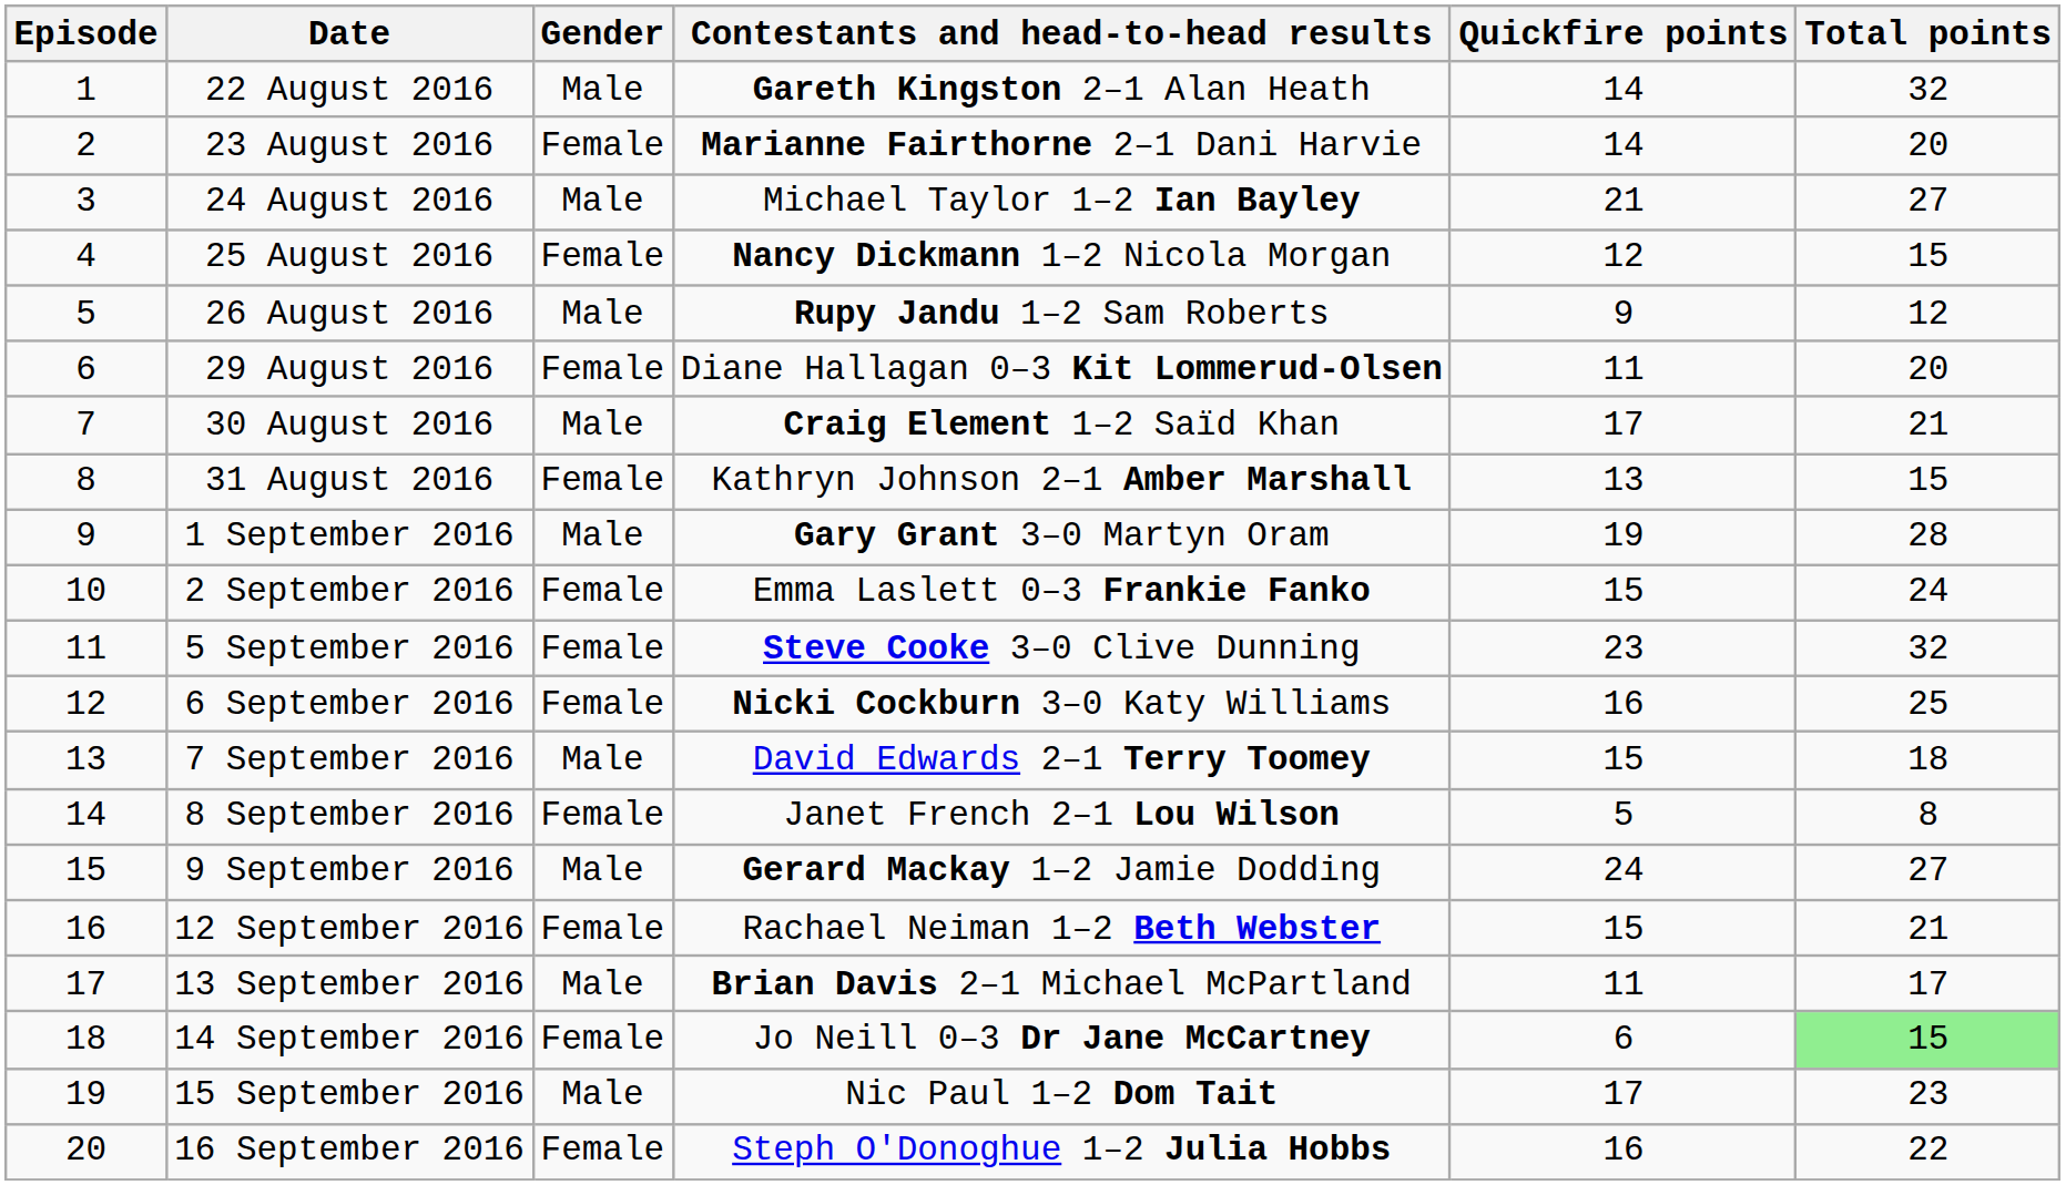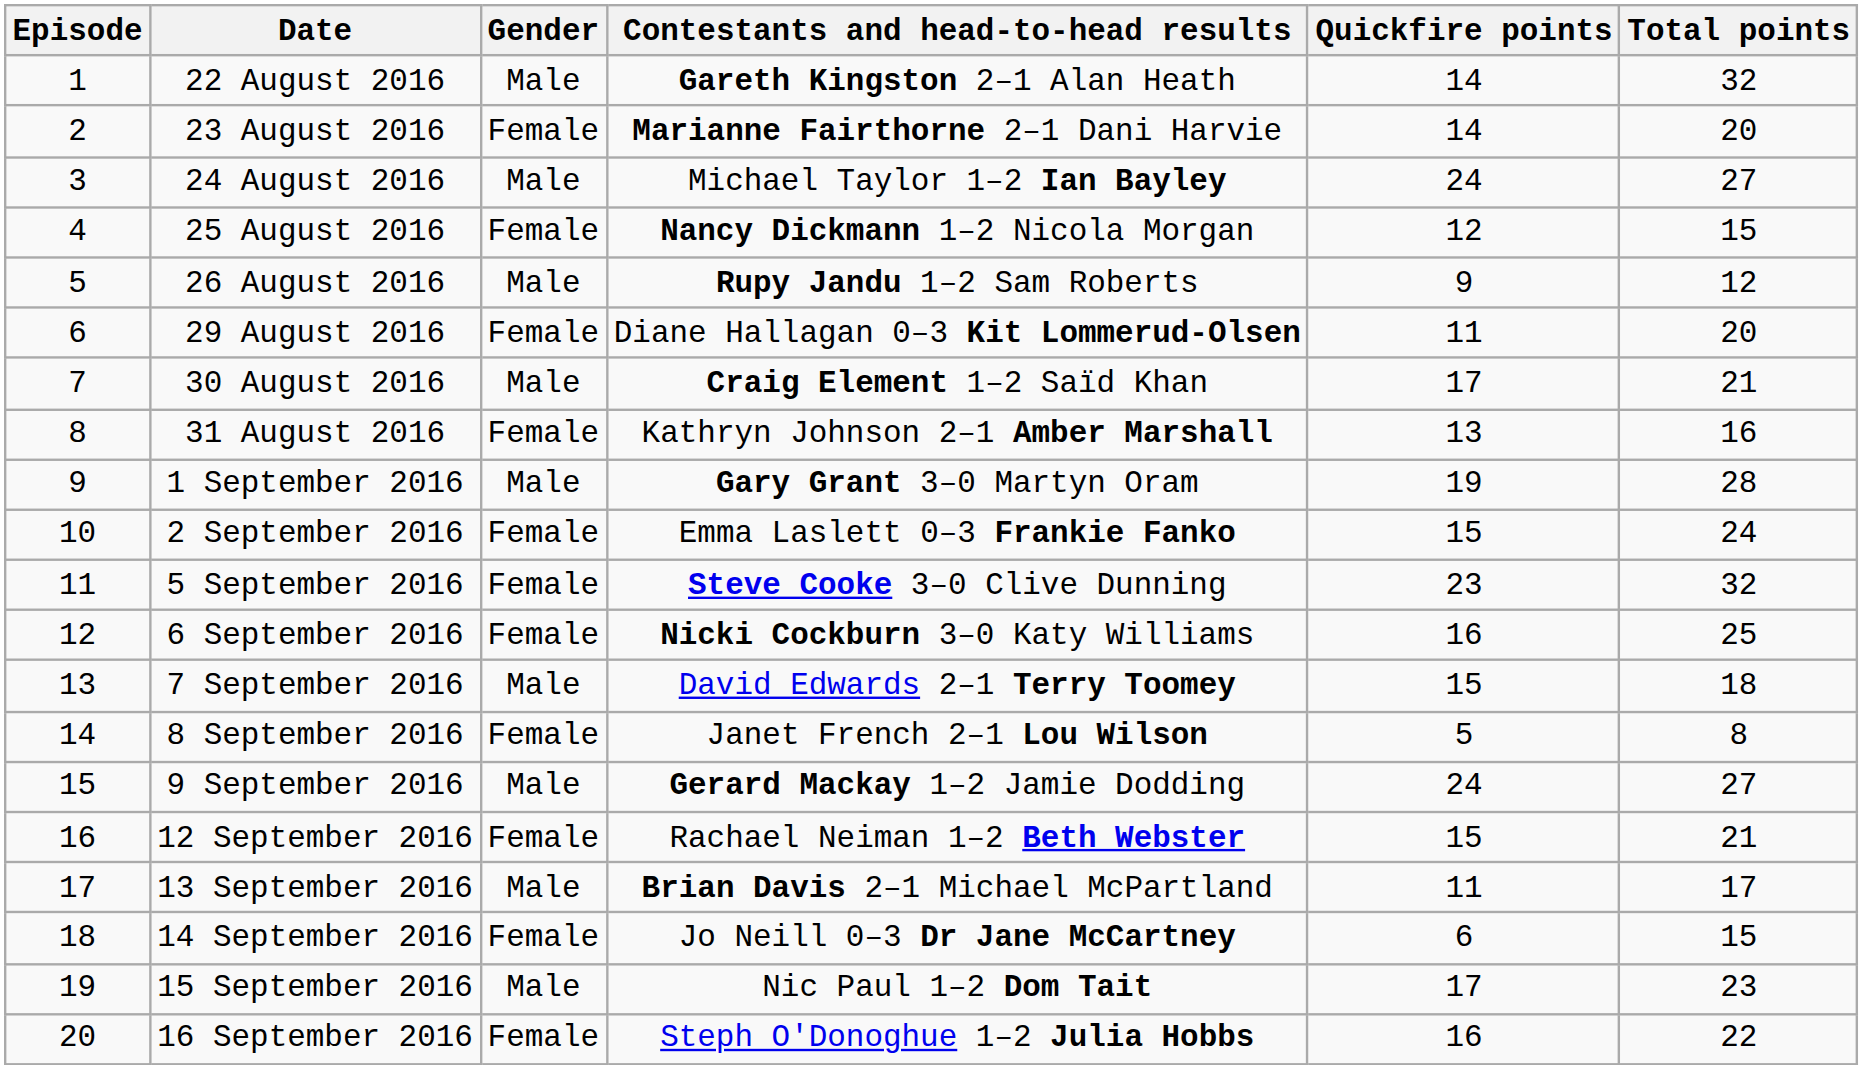 <table class="wikitable" style="text-align:center">
 <tr>
 <th>Episode</th>
 <th>Date</th>
 <th>Gender</th>
 <th>Contestants and head-to-head results</th>
 <th>Quickfire points</th>
 <th>Total points</th>
 </tr>
 <tr>
 <td>1</td>
 <td>22 August 2016</td>
 <td>Male</td>
 <td><strong>Gareth Kingston</strong> 2–1 Alan Heath</td>
 <td>14</td>
 <td>32</td>
 </tr>
 <tr>
 <td>2</td>
 <td>23 August 2016</td>
 <td>Female</td>
 <td><strong>Marianne Fairthorne</strong> 2–1 Dani Harvie</td>
 <td>14</td>
 <td>20</td>
 </tr>
 <tr>
 <td>3</td>
 <td>24 August 2016</td>
 <td>Male</td>
 <td>Michael Taylor 1–2 <strong>Ian Bayley</strong></td>
-<td>21</td>
+<td>24</td>
 <td>27</td>
 </tr>
 <tr>
 <td>4</td>
 <td>25 August 2016</td>
 <td>Female</td>
 <td><strong>Nancy Dickmann</strong> 1–2 Nicola Morgan</td>
 <td>12</td>
 <td>15</td>
 </tr>
 <tr>
 <td>5</td>
 <td>26 August 2016</td>
 <td>Male</td>
 <td><strong>Rupy Jandu</strong> 1–2 Sam Roberts</td>
 <td>9</td>
 <td>12</td>
 </tr>
 <tr>
 <td>6</td>
 <td>29 August 2016</td>
 <td>Female</td>
 <td>Diane Hallagan 0–3 <strong>Kit Lommerud-Olsen</strong></td>
 <td>11</td>
 <td>20</td>
 </tr>
 <tr>
 <td>7</td>
 <td>30 August 2016</td>
 <td>Male</td>
 <td><strong>Craig Element</strong> 1–2 Saïd Khan</td>
 <td>17</td>
 <td>21</td>
 </tr>
 <tr>
 <td>8</td>
 <td>31 August 2016</td>
 <td>Female</td>
 <td>Kathryn Johnson 2–1 <strong>Amber Marshall</strong></td>
 <td>13</td>
-<td>15</td>
+<td>16</td>
 </tr>
 <tr>
 <td>9</td>
 <td>1 September 2016</td>
 <td>Male</td>
 <td><strong>Gary Grant</strong> 3–0 Martyn Oram</td>
 <td>19</td>
 <td>28</td>
 </tr>
 <tr>
 <td>10</td>
 <td>2 September 2016</td>
 <td>Female</td>
 <td>Emma Laslett 0–3 <strong>Frankie Fanko</strong></td>
 <td>15</td>
 <td>24</td>
 </tr>
 <tr>
 <td>11</td>
 <td>5 September 2016</td>
 <td>Female</td>
 <td><strong><a href='#'>Steve Cooke</a></strong> 3–0 Clive Dunning</td>
 <td>23</td>
 <td>32</td>
 </tr>
 <tr>
 <td>12</td>
 <td>6 September 2016</td>
 <td>Female</td>
 <td><strong>Nicki Cockburn</strong> 3–0 Katy Williams</td>
 <td>16</td>
 <td>25</td>
 </tr>
 <tr>
 <td>13</td>
 <td>7 September 2016</td>
 <td>Male</td>
 <td><a href='#'>David Edwards</a> 2–1 <strong>Terry Toomey</strong></td>
 <td>15</td>
 <td>18</td>
 </tr>
 <tr>
 <td>14</td>
 <td>8 September 2016</td>
 <td>Female</td>
 <td>Janet French 2–1 <strong>Lou Wilson</strong></td>
 <td>5</td>
 <td>8</td>
 </tr>
 <tr>
 <td>15</td>
 <td>9 September 2016</td>
 <td>Male</td>
 <td><strong>Gerard Mackay</strong> 1–2 Jamie Dodding</td>
 <td>24</td>
 <td>27</td>
 </tr>
 <tr>
 <td>16</td>
 <td>12 September 2016</td>
 <td>Female</td>
 <td>Rachael Neiman 1–2 <strong><a href='#'>Beth Webster</a></strong></td>
 <td>15</td>
 <td>21</td>
 </tr>
 <tr>
 <td>17</td>
 <td>13 September 2016</td>
 <td>Male</td>
 <td><strong>Brian Davis</strong> 2–1 Michael McPartland</td>
 <td>11</td>
 <td>17</td>
 </tr>
 <tr>
 <td>18</td>
 <td>14 September 2016</td>
 <td>Female</td>
 <td>Jo Neill 0–3 <strong>Dr Jane McCartney</strong></td>
 <td>6</td>
-<td style="background: lightgreen;">15</td>
+<td>15</td>
 </tr>
 <tr>
 <td>19</td>
 <td>15 September 2016</td>
 <td>Male</td>
 <td>Nic Paul 1–2 <strong>Dom Tait</strong></td>
 <td>17</td>
 <td>23</td>
 </tr>
 <tr>
 <td>20</td>
 <td>16 September 2016</td>
 <td>Female</td>
 <td><a href='#'>Steph O'Donoghue</a> 1–2 <strong>Julia Hobbs</strong></td>
 <td>16</td>
 <td>22</td>
 </tr>
 </table>
